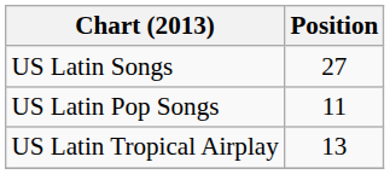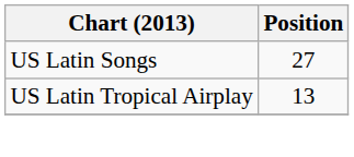 <table class="wikitable">
 <tr>
 <th scope="col">Chart (2013)</th>
 <th scope="col">Position</th>
 </tr>
 <tr>
 <td>US Latin Songs</td>
 <td style="text-align:center;">27</td>
 </tr>
 <tr>
-<td>US Latin Pop Songs</td>
-<td style="text-align:center;">11</td>
-</tr>
-<tr>
 <td>US Latin Tropical Airplay</td>
 <td style="text-align:center;">13</td>
 </tr>
 <tr>
 </tr>
 </table>
